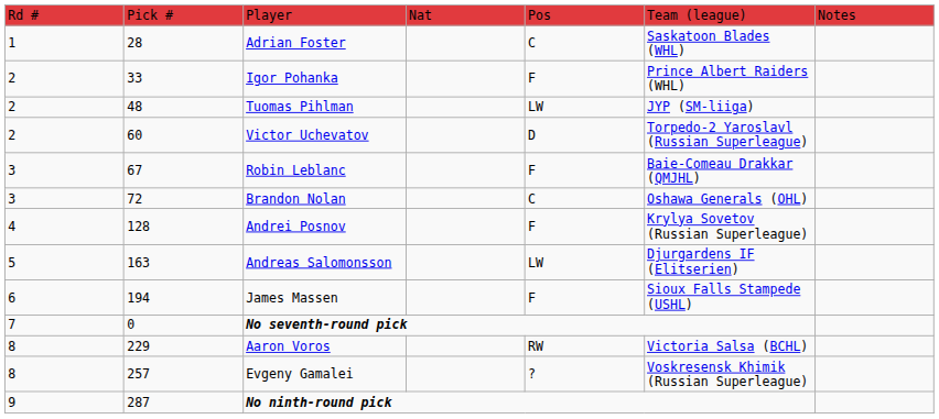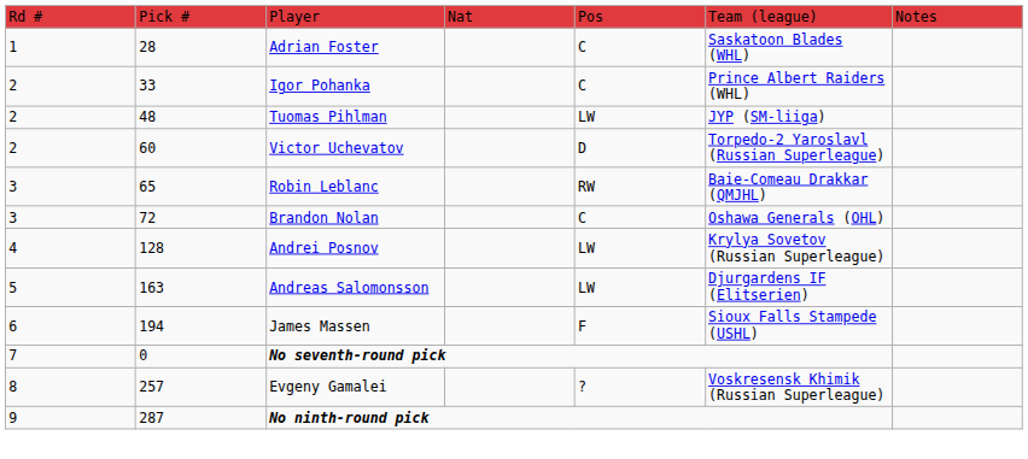 <table class="wikitable" style="width: 75%">
 <tr>
 <td width="5%"; bgcolor="#E13A3E">Rd #</td>
 <td width="5%"; bgcolor="#E13A3E">Pick #</td>
 <td width="5%"; bgcolor="#E13A3E">Player</td>
 <td width="5%"; bgcolor="#E13A3E">Nat</td>
 <td width="5%"; bgcolor="#E13A3E">Pos</td>
 <td width="5%"; bgcolor="#E13A3E">Team (league)</td>
 <td width="5%"; bgcolor="#E13A3E">Notes</td>
 </tr>
 <tr>
 <td>1</td>
 <td>28</td>
 <td><a href='#'>Adrian Foster</a></td>
 <td></td>
 <td>C</td>
 <td><a href='#'>Saskatoon Blades</a> (<a href='#'>WHL</a>)</td>
 <td></td>
 </tr>
 <tr>
 <td>2</td>
 <td>33</td>
 <td><a href='#'>Igor Pohanka</a></td>
 <td></td>
-<td>F</td>
+<td>C</td>
 <td><a href='#'>Prince Albert Raiders</a> (WHL)</td>
 <td></td>
 </tr>
 <tr>
 <td>2</td>
 <td>48</td>
 <td><a href='#'>Tuomas Pihlman</a></td>
 <td></td>
 <td>LW</td>
 <td><a href='#'>JYP</a> (<a href='#'>SM-liiga</a>)</td>
 <td></td>
 </tr>
 <tr>
 <td>2</td>
 <td>60</td>
 <td><a href='#'>Victor Uchevatov</a></td>
 <td></td>
 <td>D</td>
 <td><a href='#'>Torpedo-2 Yaroslavl</a> (<a href='#'>Russian Superleague</a>)</td>
 <td></td>
 </tr>
 <tr>
 <td>3</td>
-<td>67</td>
+<td>65</td>
 <td><a href='#'>Robin Leblanc</a></td>
 <td></td>
-<td>F</td>
+<td>RW</td>
 <td><a href='#'>Baie-Comeau Drakkar</a> (<a href='#'>QMJHL</a>)</td>
 <td></td>
 </tr>
 <tr>
 <td>3</td>
 <td>72</td>
 <td><a href='#'>Brandon Nolan</a></td>
 <td></td>
 <td>C</td>
 <td><a href='#'>Oshawa Generals</a> (<a href='#'>OHL</a>)</td>
 <td></td>
 </tr>
 <tr>
 <td>4</td>
 <td>128</td>
 <td><a href='#'>Andrei Posnov</a></td>
 <td></td>
-<td>F</td>
+<td>LW</td>
 <td><a href='#'>Krylya Sovetov</a> (Russian Superleague)</td>
 <td></td>
 </tr>
 <tr>
 <td>5</td>
 <td>163</td>
 <td><a href='#'>Andreas Salomonsson</a></td>
 <td></td>
 <td>LW</td>
 <td><a href='#'>Djurgardens IF</a> (<a href='#'>Elitserien</a>)</td>
 <td></td>
 </tr>
 <tr>
 <td>6</td>
 <td>194</td>
 <td>James Massen</td>
 <td></td>
 <td>F</td>
 <td><a href='#'>Sioux Falls Stampede</a> (<a href='#'>USHL</a>)</td>
 <td></td>
 </tr>
 <tr>
 <td>7</td>
 <td>0</td>
 <td colspan="4"><strong><em>No seventh-round pick</em></strong></td>
 <td></td>
 </tr>
 <tr>
 <td>8</td>
-<td>229</td>
-<td><a href='#'>Aaron Voros</a></td>
-<td></td>
-<td>RW</td>
-<td><a href='#'>Victoria Salsa</a> (<a href='#'>BCHL</a>)</td>
-<td></td>
-</tr>
-<tr>
-<td>8</td>
 <td>257</td>
 <td>Evgeny Gamalei</td>
 <td></td>
 <td>?</td>
 <td><a href='#'>Voskresensk Khimik</a> (Russian Superleague)</td>
 <td></td>
 </tr>
 <tr>
 <td>9</td>
 <td>287</td>
 <td colspan="4"><strong><em>No ninth-round pick</em></strong></td>
 <td></td>
 </tr>
 </table>
